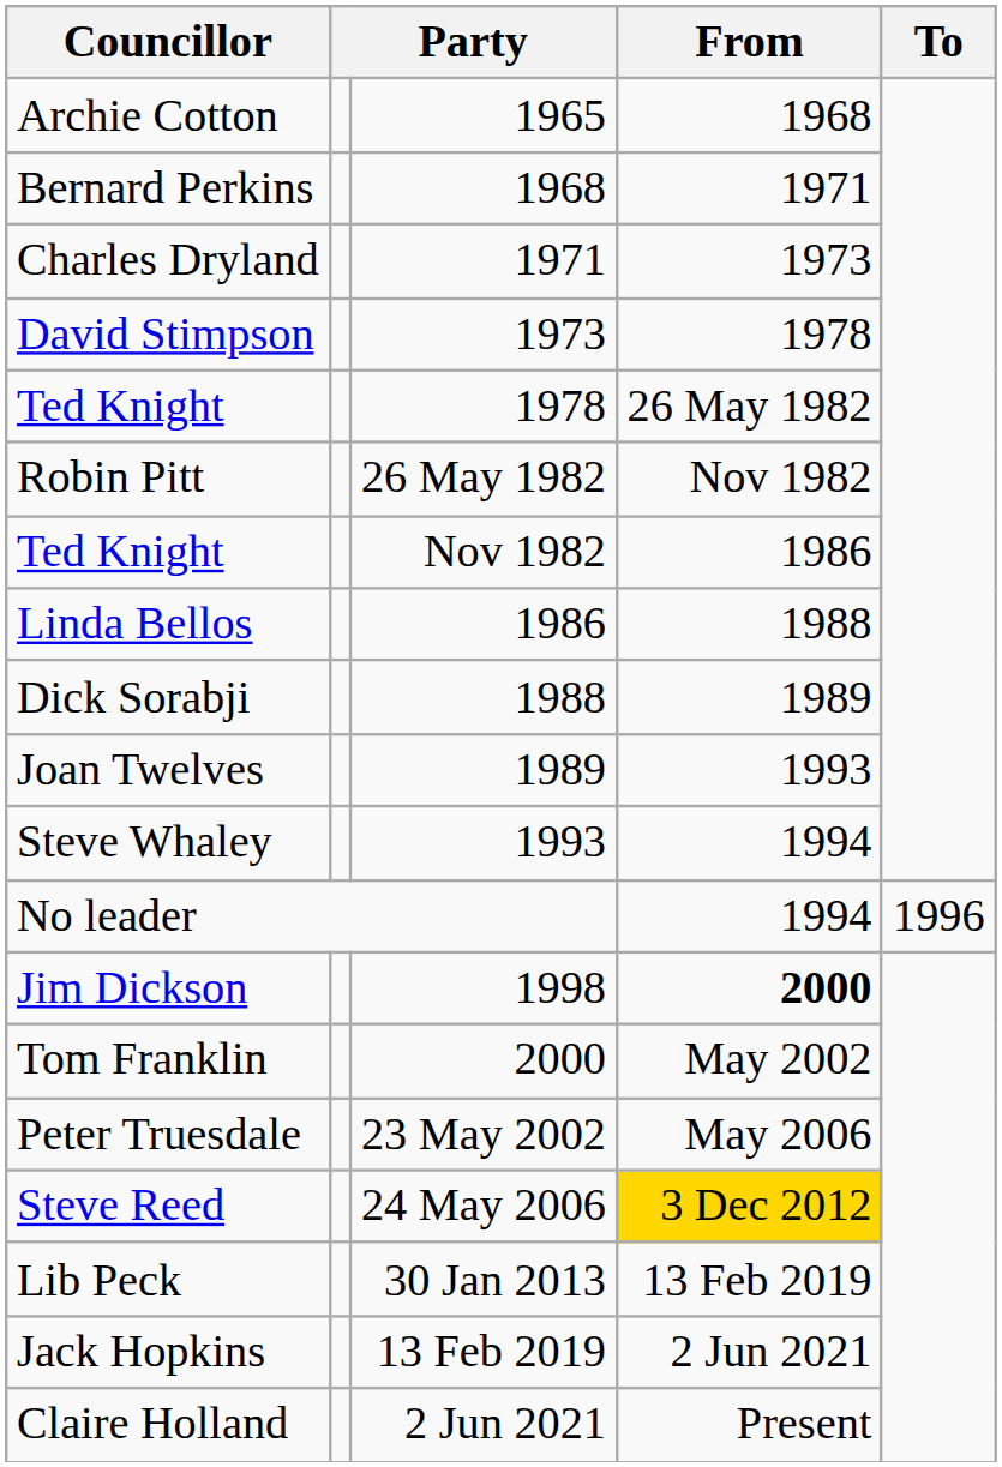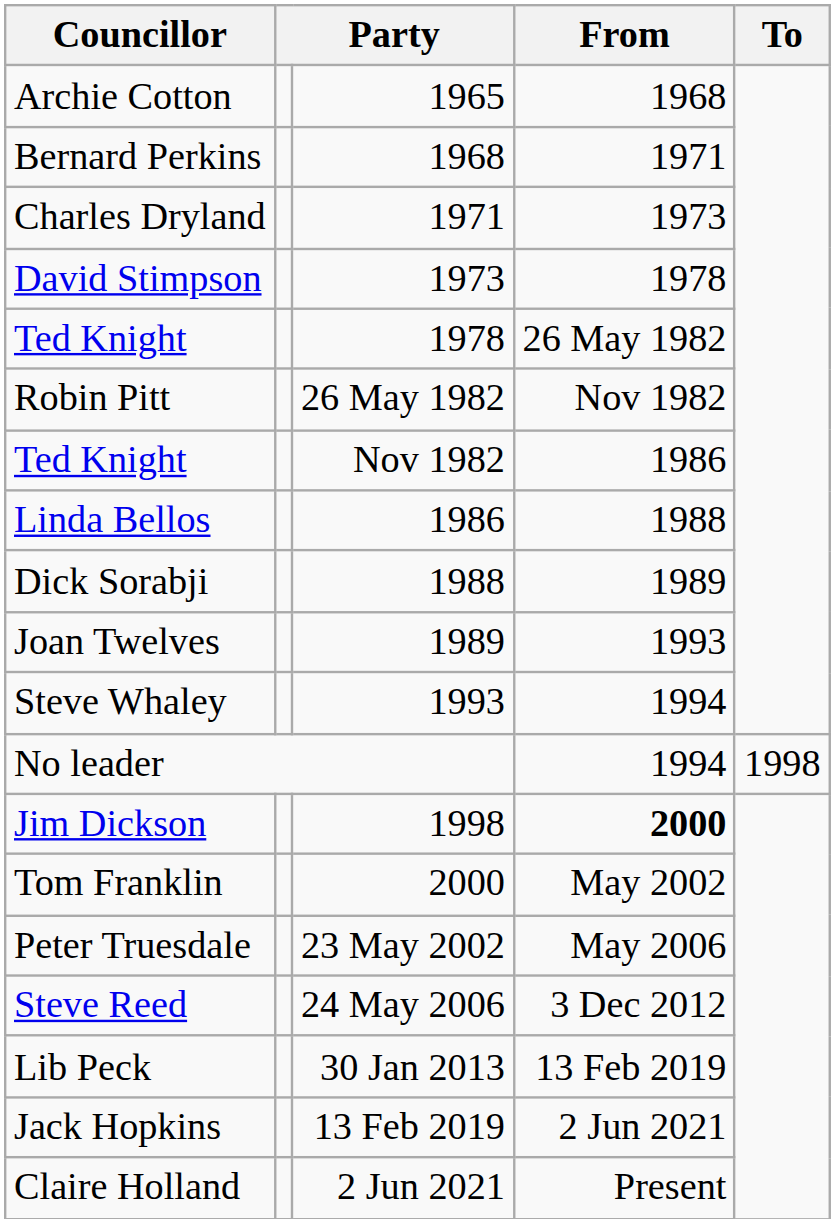 <table class=wikitable>
 <tr>
 <th>Councillor</th>
 <th colspan=2>Party</th>
 <th>From</th>
 <th>To</th>
 </tr>
 <tr>
 <td>Archie Cotton</td>
 <td></td>
 <td align=right>1965</td>
 <td align=right>1968</td>
 </tr>
 <tr>
 <td>Bernard Perkins</td>
 <td></td>
 <td align=right>1968</td>
 <td align=right>1971</td>
 </tr>
 <tr>
 <td>Charles Dryland</td>
 <td></td>
 <td align=right>1971</td>
 <td align=right>1973</td>
 </tr>
 <tr>
 <td><a href='#'>David Stimpson</a></td>
 <td></td>
 <td align=right>1973</td>
 <td align=right>1978</td>
 </tr>
 <tr>
 <td><a href='#'>Ted Knight</a></td>
 <td></td>
 <td align=right>1978</td>
 <td align=right>26 May 1982</td>
 </tr>
 <tr>
 <td>Robin Pitt</td>
 <td></td>
 <td align=right>26 May 1982</td>
 <td align=right>Nov 1982</td>
 </tr>
 <tr>
 <td><a href='#'>Ted Knight</a></td>
 <td></td>
 <td align=right>Nov 1982</td>
 <td align=right>1986</td>
 </tr>
 <tr>
 <td><a href='#'>Linda Bellos</a></td>
 <td></td>
 <td align=right>1986</td>
 <td align=right>1988</td>
 </tr>
 <tr>
 <td>Dick Sorabji</td>
 <td></td>
 <td align=right>1988</td>
 <td align=right>1989</td>
 </tr>
 <tr>
 <td>Joan Twelves</td>
 <td></td>
 <td align=right>1989</td>
 <td align=right>1993</td>
 </tr>
 <tr>
 <td>Steve Whaley</td>
 <td></td>
 <td align=right>1993</td>
 <td align=right>1994</td>
 </tr>
 <tr>
 <td colspan=3>No leader</td>
 <td align=right>1994</td>
-<td align=right>1996</td>
+<td align=right>1998</td>
 </tr>
 <tr>
 <td><a href='#'>Jim Dickson</a></td>
 <td></td>
 <td align=right>1998</td>
 <td align=right><strong>2000</strong></td>
 </tr>
 <tr>
 <td>Tom Franklin</td>
 <td></td>
 <td align=right>2000</td>
 <td align=right>May 2002</td>
 </tr>
 <tr>
 <td>Peter Truesdale</td>
 <td></td>
 <td align=right>23 May 2002</td>
 <td align=right>May 2006</td>
 </tr>
 <tr>
 <td><a href='#'>Steve Reed</a></td>
 <td></td>
 <td align=right>24 May 2006</td>
-<td align=right style="background: gold;">3 Dec 2012</td>
+<td align=right>3 Dec 2012</td>
 </tr>
 <tr>
 <td>Lib Peck</td>
 <td></td>
 <td align=right>30 Jan 2013</td>
 <td align=right>13 Feb 2019</td>
 </tr>
 <tr>
 <td>Jack Hopkins</td>
 <td></td>
 <td align=right>13 Feb 2019</td>
 <td align=right>2 Jun 2021</td>
 </tr>
 <tr>
 <td>Claire Holland</td>
 <td></td>
 <td align=right>2 Jun 2021</td>
 <td align=right>Present</td>
 </tr>
 <tr>
 </tr>
 </table>
